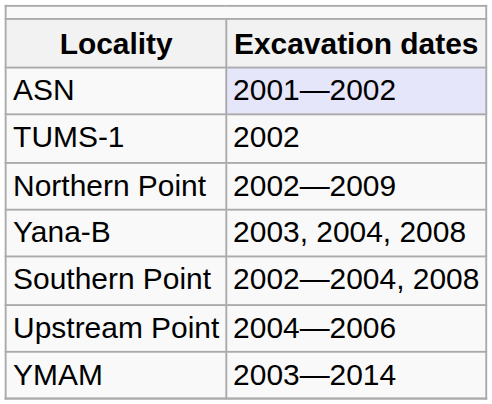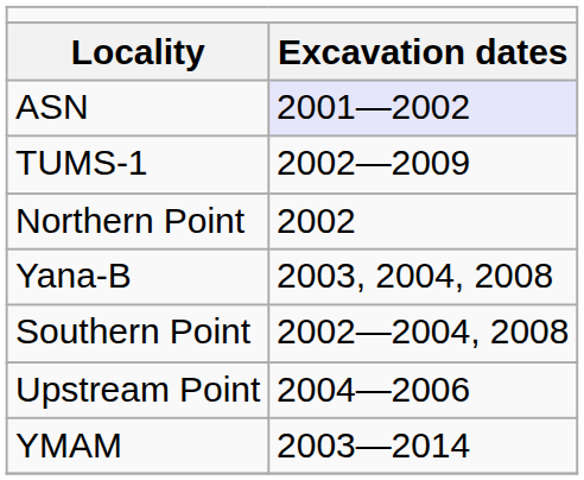 <table class="wikitable" align="right">
 <tr>
 <td colspan=2></td>
 </tr>
 <tr>
 <th>Locality</th>
 <th>Excavation dates</th>
 </tr>
 <tr>
 <td>ASN</td>
 <td style="background: lavender;">2001—2002</td>
 </tr>
 <tr>
 <td>TUMS-1</td>
-<td>2002</td>
+<td>2002—2009</td>
 </tr>
 <tr>
 <td>Northern Point</td>
-<td>2002—2009</td>
+<td>2002</td>
 </tr>
 <tr>
 <td>Yana-B</td>
 <td>2003, 2004, 2008</td>
 </tr>
 <tr>
 <td>Southern Point</td>
 <td>2002—2004, 2008</td>
 </tr>
 <tr>
 <td>Upstream Point</td>
 <td>2004—2006</td>
 </tr>
 <tr>
 <td>YMAM</td>
 <td>2003—2014</td>
 </tr>
 <tr>
 </tr>
 </table>
